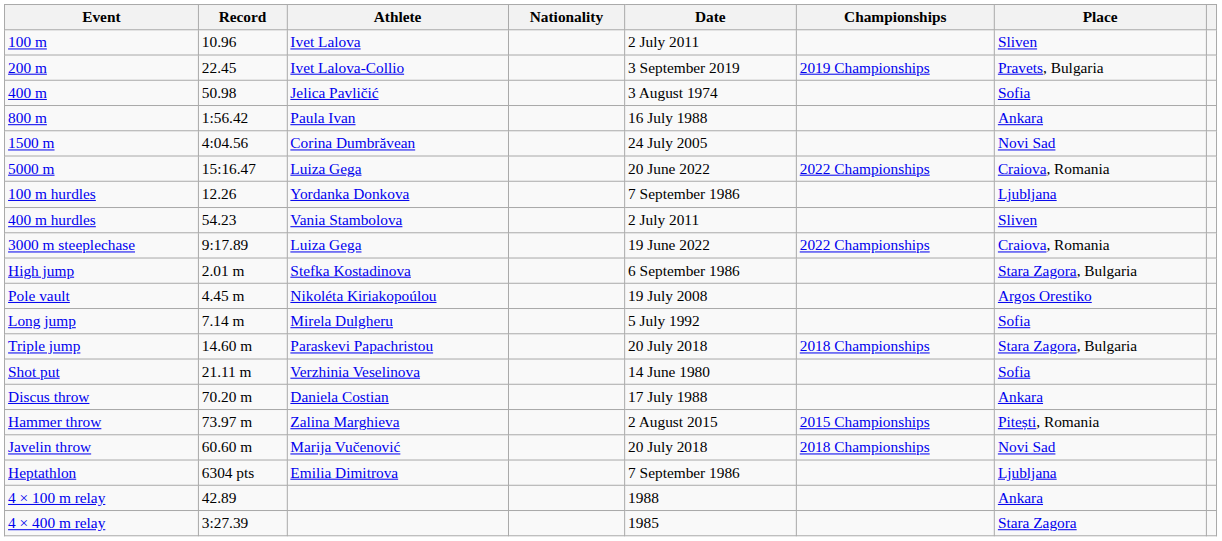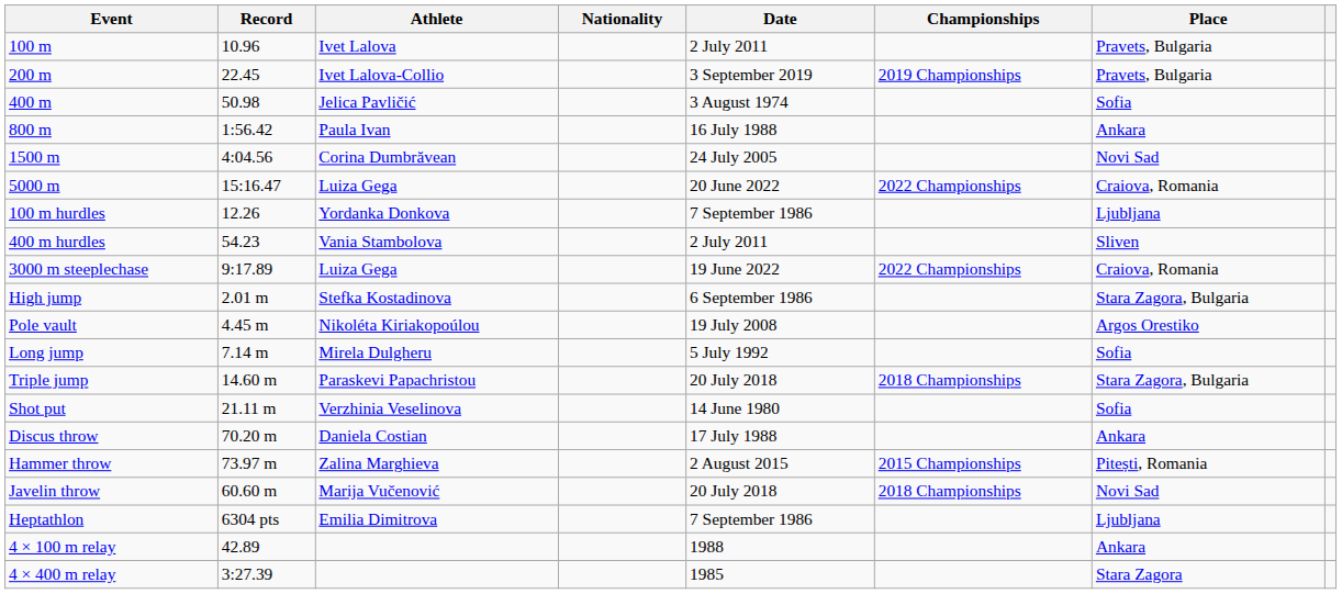 <table class="wikitable" style="font-size:95%; width: 95%;">
 <tr>
 <th>Event</th>
 <th>Record</th>
 <th>Athlete</th>
 <th>Nationality</th>
 <th>Date</th>
 <th>Championships</th>
 <th>Place</th>
 <th></th>
 </tr>
 <tr>
 <td><a href='#'>100 m</a></td>
 <td>10.96 </td>
 <td><a href='#'>Ivet Lalova</a></td>
 <td></td>
 <td>2 July 2011</td>
 <td></td>
-<td><a href='#'>Sliven</a></td>
+<td><a href='#'>Pravets</a>, Bulgaria</td>
 <td></td>
 </tr>
 <tr>
 <td><a href='#'>200 m</a></td>
 <td>22.45 </td>
 <td><a href='#'>Ivet Lalova-Collio</a></td>
 <td></td>
 <td>3 September 2019</td>
 <td><a href='#'>2019 Championships</a></td>
 <td><a href='#'>Pravets</a>, Bulgaria</td>
 <td></td>
 </tr>
 <tr>
 <td><a href='#'>400 m</a></td>
 <td>50.98</td>
 <td><a href='#'>Jelica Pavličić</a></td>
 <td></td>
 <td>3 August 1974</td>
 <td></td>
 <td><a href='#'>Sofia</a></td>
 <td></td>
 </tr>
 <tr>
 <td><a href='#'>800 m</a></td>
 <td>1:56.42</td>
 <td><a href='#'>Paula Ivan</a></td>
 <td></td>
 <td>16 July 1988</td>
 <td></td>
 <td><a href='#'>Ankara</a></td>
 <td></td>
 </tr>
 <tr>
 <td><a href='#'>1500 m</a></td>
 <td>4:04.56</td>
 <td><a href='#'>Corina Dumbrăvean</a></td>
 <td></td>
 <td>24 July 2005</td>
 <td></td>
 <td><a href='#'>Novi Sad</a></td>
 <td></td>
 </tr>
 <tr>
 <td><a href='#'>5000 m</a></td>
 <td>15:16.47</td>
 <td><a href='#'>Luiza Gega</a></td>
 <td></td>
 <td>20 June 2022</td>
 <td><a href='#'>2022 Championships</a></td>
 <td><a href='#'>Craiova</a>, Romania</td>
 <td></td>
 </tr>
 <tr>
 <td><a href='#'>100 m hurdles</a></td>
 <td>12.26</td>
 <td><a href='#'>Yordanka Donkova</a></td>
 <td></td>
 <td>7 September 1986</td>
 <td></td>
 <td><a href='#'>Ljubljana</a></td>
 <td></td>
 </tr>
 <tr>
 <td><a href='#'>400 m hurdles</a></td>
 <td>54.23</td>
 <td><a href='#'>Vania Stambolova</a></td>
 <td></td>
 <td>2 July 2011</td>
 <td></td>
 <td><a href='#'>Sliven</a></td>
 <td></td>
 </tr>
 <tr>
 <td><a href='#'>3000 m steeplechase</a></td>
 <td>9:17.89</td>
 <td><a href='#'>Luiza Gega</a></td>
 <td></td>
 <td>19 June 2022</td>
 <td><a href='#'>2022 Championships</a></td>
 <td><a href='#'>Craiova</a>, Romania</td>
 <td></td>
 </tr>
 <tr>
 <td><a href='#'>High jump</a></td>
 <td>2.01 m</td>
 <td><a href='#'>Stefka Kostadinova</a></td>
 <td></td>
 <td>6 September 1986</td>
 <td></td>
 <td><a href='#'>Stara Zagora</a>, Bulgaria</td>
 <td></td>
 </tr>
 <tr>
 <td><a href='#'>Pole vault</a></td>
 <td>4.45 m</td>
 <td><a href='#'>Nikoléta Kiriakopoúlou</a></td>
 <td></td>
 <td>19 July 2008</td>
 <td></td>
 <td><a href='#'>Argos Orestiko</a></td>
 <td></td>
 </tr>
 <tr>
 <td><a href='#'>Long jump</a></td>
 <td>7.14 m </td>
 <td><a href='#'>Mirela Dulgheru</a></td>
 <td></td>
 <td>5 July 1992</td>
 <td></td>
 <td><a href='#'>Sofia</a></td>
 <td></td>
 </tr>
 <tr>
 <td><a href='#'>Triple jump</a></td>
 <td>14.60 m </td>
 <td><a href='#'>Paraskevi Papachristou</a></td>
 <td></td>
 <td>20 July 2018</td>
 <td><a href='#'>2018 Championships</a></td>
 <td><a href='#'>Stara Zagora</a>, Bulgaria</td>
 <td></td>
 </tr>
 <tr>
 <td><a href='#'>Shot put</a></td>
 <td>21.11 m</td>
 <td><a href='#'>Verzhinia Veselinova</a></td>
 <td></td>
 <td>14 June 1980</td>
 <td></td>
 <td><a href='#'>Sofia</a></td>
 <td></td>
 </tr>
 <tr>
 <td><a href='#'>Discus throw</a></td>
 <td>70.20 m</td>
 <td><a href='#'>Daniela Costian</a></td>
 <td></td>
 <td>17 July 1988</td>
 <td></td>
 <td><a href='#'>Ankara</a></td>
 <td></td>
 </tr>
 <tr>
 <td><a href='#'>Hammer throw</a></td>
 <td>73.97 m</td>
 <td><a href='#'>Zalina Marghieva</a></td>
 <td></td>
 <td>2 August 2015</td>
 <td><a href='#'>2015 Championships</a></td>
 <td><a href='#'>Pitești</a>, Romania</td>
 <td></td>
 </tr>
 <tr>
 <td><a href='#'>Javelin throw</a></td>
 <td>60.60 m</td>
 <td><a href='#'>Marija Vučenović</a></td>
 <td></td>
 <td>20 July 2018</td>
 <td><a href='#'>2018 Championships</a></td>
 <td><a href='#'>Novi Sad</a></td>
 <td></td>
 </tr>
 <tr>
 <td><a href='#'>Heptathlon</a></td>
 <td>6304 pts</td>
 <td><a href='#'>Emilia Dimitrova</a></td>
 <td></td>
 <td>7 September 1986</td>
 <td></td>
 <td><a href='#'>Ljubljana</a></td>
 <td></td>
 </tr>
 <tr>
 <td><a href='#'>4 × 100 m relay</a></td>
 <td>42.89</td>
 <td></td>
 <td></td>
 <td>1988</td>
 <td></td>
 <td><a href='#'>Ankara</a></td>
 <td></td>
 </tr>
 <tr>
 <td><a href='#'>4 × 400 m relay</a></td>
 <td>3:27.39</td>
 <td></td>
 <td></td>
 <td>1985</td>
 <td></td>
 <td><a href='#'>Stara Zagora</a></td>
 <td></td>
 </tr>
 </table>
